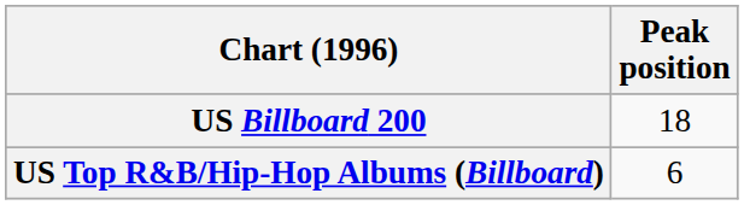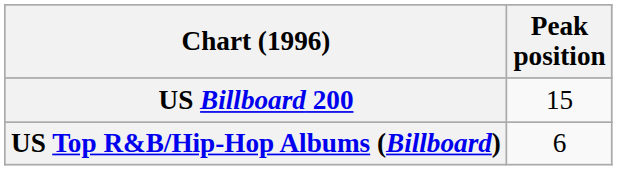 <table class="wikitable sortable plainrowheaders" style="text-align:center">
 <tr>
 <th scope="col">Chart (1996)</th>
 <th scope="col">Peak<br>position</th>
 </tr>
 <tr>
 <th scope="row">US <a href='#'><em>Billboard</em> 200</a></th>
-<td>18</td>
+<td>15</td>
 </tr>
 <tr>
 <th scope="row">US <a href='#'>Top R&B/Hip-Hop Albums</a> (<em><a href='#'>Billboard</a></em>)</th>
 <td>6</td>
 </tr>
 </table>
